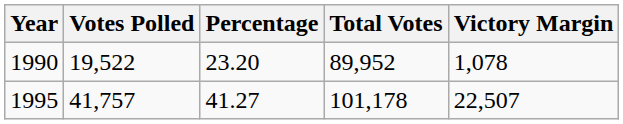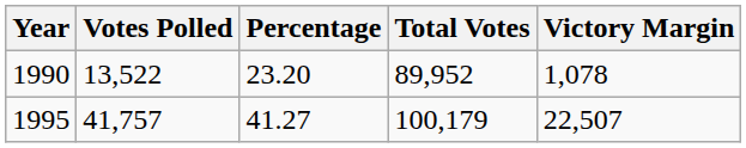 <table class="wikitable">
 <tr>
 <th>Year</th>
 <th>Votes Polled</th>
 <th>Percentage</th>
 <th>Total Votes</th>
 <th>Victory Margin</th>
 </tr>
 <tr>
 <td>1990</td>
-<td>19,522</td>
+<td>13,522</td>
 <td>23.20</td>
 <td>89,952</td>
 <td>1,078</td>
 </tr>
 <tr>
 <td>1995</td>
 <td>41,757</td>
 <td>41.27</td>
-<td>101,178</td>
+<td>100,179</td>
 <td>22,507</td>
 </tr>
 </table>
